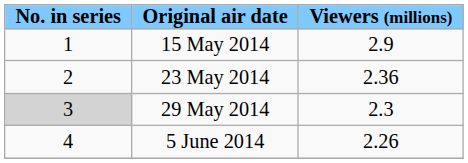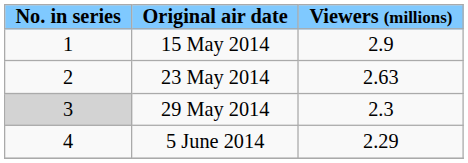 <table class="wikitable" style="text-align:center;">
 <tr>
 <th style="background-color:#7FC9FF; padding:0 8px;">No. in series</th>
 <th style="background-color:#7FC9FF; padding:0 8px;">Original air date</th>
 <th style="background-color:#7FC9FF; padding:0 8px;">Viewers <small>(millions)</small></th>
 </tr>
 <tr>
 <td>1</td>
 <td>15 May 2014</td>
 <td>2.9</td>
 </tr>
 <tr>
 <td>2</td>
 <td>23 May 2014</td>
-<td>2.36</td>
+<td>2.63</td>
 </tr>
 <tr>
 <td style="background: lightgrey;">3</td>
 <td>29 May 2014</td>
 <td>2.3</td>
 </tr>
 <tr>
 <td>4</td>
 <td>5 June 2014</td>
-<td>2.26</td>
+<td>2.29</td>
 </tr>
 <tr>
 </tr>
 </table>
